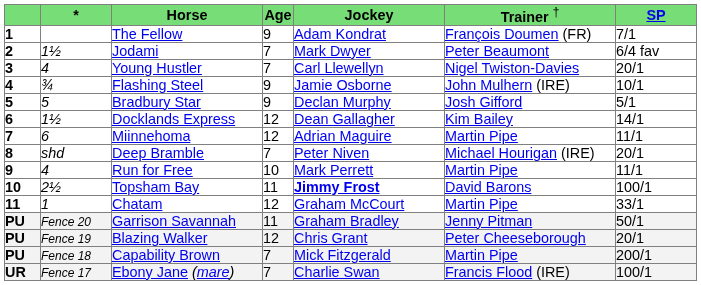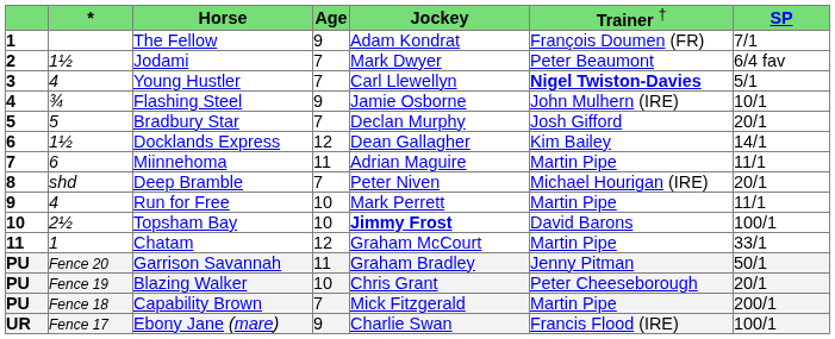 <table border="1" cellpadding="0" style="border-collapse: collapse; font-size:90%">
 <tr bgcolor="#77dd77" align="center">
 <td width="35px"></td>
 <td width="70px"><strong>*</strong></td>
 <td width="150px"><strong>Horse</strong></td>
 <td width="30px"><strong>Age</strong></td>
 <td width="150px"><strong>Jockey</strong></td>
 <td width="170px"><strong>Trainer</strong> <sup>†</sup></td>
 <td width="80px"><strong><a href='#'>SP</a></strong></td>
 </tr>
 <tr>
 <td><strong>1</strong></td>
 <td></td>
 <td><a href='#'>The Fellow</a></td>
 <td>9</td>
 <td><a href='#'>Adam Kondrat</a></td>
 <td><a href='#'>François Doumen</a> (FR)</td>
 <td>7/1</td>
 </tr>
 <tr>
 <td><strong>2</strong></td>
 <td><em>1½</em></td>
 <td><a href='#'>Jodami</a></td>
 <td>7</td>
 <td><a href='#'>Mark Dwyer</a></td>
 <td><a href='#'>Peter Beaumont</a></td>
 <td>6/4 fav</td>
 </tr>
 <tr>
 <td><strong>3</strong></td>
 <td><em>4</em></td>
 <td><a href='#'>Young Hustler</a></td>
 <td>7</td>
 <td><a href='#'>Carl Llewellyn</a></td>
-<td><a href='#'>Nigel Twiston-Davies</a></td>
-<td>20/1</td>
+<td><strong><a href='#'>Nigel Twiston-Davies</a></strong></td>
+<td>5/1</td>
 </tr>
 <tr>
 <td><strong>4</strong></td>
 <td><em>¾</em></td>
 <td><a href='#'>Flashing Steel</a></td>
 <td>9</td>
 <td><a href='#'>Jamie Osborne</a></td>
 <td><a href='#'>John Mulhern</a> (IRE)</td>
 <td>10/1</td>
 </tr>
 <tr>
 <td><strong>5</strong></td>
 <td><em>5</em></td>
 <td><a href='#'>Bradbury Star</a></td>
-<td>9</td>
+<td>7</td>
 <td><a href='#'>Declan Murphy</a></td>
 <td><a href='#'>Josh Gifford</a></td>
-<td>5/1</td>
+<td>20/1</td>
 </tr>
 <tr>
 <td><strong>6</strong></td>
 <td><em>1½</em></td>
 <td><a href='#'>Docklands Express</a></td>
 <td>12</td>
 <td><a href='#'>Dean Gallagher</a></td>
 <td><a href='#'>Kim Bailey</a></td>
 <td>14/1</td>
 </tr>
 <tr>
 <td><strong>7</strong></td>
 <td><em>6</em></td>
 <td><a href='#'>Miinnehoma</a></td>
-<td>12</td>
+<td>11</td>
 <td><a href='#'>Adrian Maguire</a></td>
 <td><a href='#'>Martin Pipe</a></td>
 <td>11/1</td>
 </tr>
 <tr>
 <td><strong>8</strong></td>
 <td><em>shd</em></td>
 <td><a href='#'>Deep Bramble</a></td>
 <td>7</td>
 <td><a href='#'>Peter Niven</a></td>
 <td><a href='#'>Michael Hourigan</a> (IRE)</td>
 <td>20/1</td>
 </tr>
 <tr>
 <td><strong>9</strong></td>
 <td><em>4</em></td>
 <td><a href='#'>Run for Free</a></td>
 <td>10</td>
 <td><a href='#'>Mark Perrett</a></td>
 <td><a href='#'>Martin Pipe</a></td>
 <td>11/1</td>
 </tr>
 <tr>
 <td><strong>10</strong></td>
 <td><em>2½</em></td>
 <td><a href='#'>Topsham Bay</a></td>
-<td>11</td>
+<td>10</td>
 <td><strong><a href='#'>Jimmy Frost</a></strong></td>
 <td><a href='#'>David Barons</a></td>
 <td>100/1</td>
 </tr>
 <tr>
 <td><strong>11</strong></td>
 <td><em>1</em></td>
 <td><a href='#'>Chatam</a></td>
 <td>12</td>
 <td><a href='#'>Graham McCourt</a></td>
 <td><a href='#'>Martin Pipe</a></td>
 <td>33/1</td>
 </tr>
 <tr bgcolor="#f3f3f3">
 <td><strong>PU</strong></td>
 <td><small><em>Fence 20</em></small></td>
 <td><a href='#'>Garrison Savannah</a></td>
 <td>11</td>
 <td><a href='#'>Graham Bradley</a></td>
 <td><a href='#'>Jenny Pitman</a></td>
 <td>50/1</td>
 </tr>
 <tr bgcolor="#f3f3f3">
 <td><strong>PU</strong></td>
 <td><small><em>Fence 19</em></small></td>
 <td><a href='#'>Blazing Walker</a></td>
-<td>12</td>
+<td>10</td>
 <td><a href='#'>Chris Grant</a></td>
 <td><a href='#'>Peter Cheeseborough</a></td>
 <td>20/1</td>
 </tr>
 <tr bgcolor="#f3f3f3">
 <td><strong>PU</strong></td>
 <td><small><em>Fence 18</em></small></td>
 <td><a href='#'>Capability Brown</a></td>
 <td>7</td>
 <td><a href='#'>Mick Fitzgerald</a></td>
 <td><a href='#'>Martin Pipe</a></td>
 <td>200/1</td>
 </tr>
 <tr bgcolor="#f3f3f3">
 <td><strong>UR</strong></td>
 <td><small><em>Fence 17</em></small></td>
 <td><a href='#'>Ebony Jane</a> <em>(<a href='#'>mare</a>)</em></td>
-<td>7</td>
+<td>9</td>
 <td><a href='#'>Charlie Swan</a></td>
 <td><a href='#'>Francis Flood</a> (IRE)</td>
 <td>100/1</td>
 </tr>
 </table>
